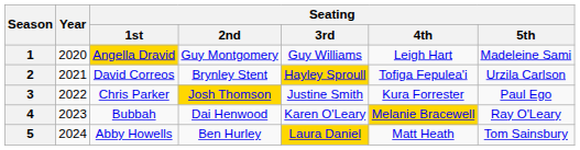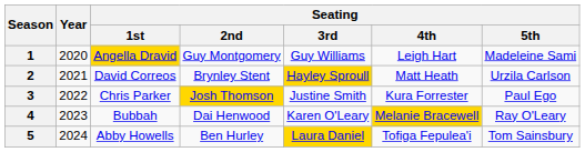 <table class="wikitable" style="text-align:center;">
 <tr>
 <th rowspan=2>Season</th>
 <th rowspan="2">Year</th>
 <th colspan="5">Seating</th>
 </tr>
 <tr>
 <th>1st</th>
 <th>2nd</th>
 <th>3rd</th>
 <th>4th</th>
 <th>5th</th>
 </tr>
 <tr>
 <th>1</th>
 <td>2020</td>
 <td style="background:Gold;"><a href='#'>Angella Dravid</a> </td>
 <td><a href='#'>Guy Montgomery</a></td>
 <td><a href='#'>Guy Williams</a></td>
 <td><a href='#'>Leigh Hart</a></td>
 <td><a href='#'>Madeleine Sami</a></td>
 </tr>
 <tr>
 <th>2</th>
 <td>2021</td>
 <td><a href='#'>David Correos</a></td>
 <td><a href='#'>Brynley Stent</a></td>
 <td style="background:Gold;"><a href='#'>Hayley Sproull</a> </td>
-<td><a href='#'>Tofiga Fepulea'i</a></td>
+<td><a href='#'>Matt Heath</a></td>
 <td><a href='#'>Urzila Carlson</a></td>
 </tr>
 <tr>
 <th>3</th>
 <td>2022</td>
 <td><a href='#'>Chris Parker</a></td>
 <td style="background:Gold;"><a href='#'>Josh Thomson</a> </td>
 <td><a href='#'>Justine Smith</a></td>
 <td><a href='#'>Kura Forrester</a></td>
 <td><a href='#'>Paul Ego</a></td>
 </tr>
 <tr>
 <th>4</th>
 <td>2023</td>
 <td><a href='#'>Bubbah</a></td>
 <td><a href='#'>Dai Henwood</a></td>
 <td><a href='#'>Karen O'Leary</a></td>
 <td style="background:Gold;"><a href='#'>Melanie Bracewell</a> </td>
 <td><a href='#'>Ray O'Leary</a></td>
 </tr>
 <tr>
 <th>5</th>
 <td>2024</td>
 <td><a href='#'>Abby Howells</a></td>
 <td><a href='#'>Ben Hurley</a></td>
 <td style="background:Gold;"><a href='#'>Laura Daniel</a> </td>
-<td><a href='#'>Matt Heath</a></td>
+<td><a href='#'>Tofiga Fepulea'i</a></td>
 <td><a href='#'>Tom Sainsbury</a></td>
 </tr>
 </table>
